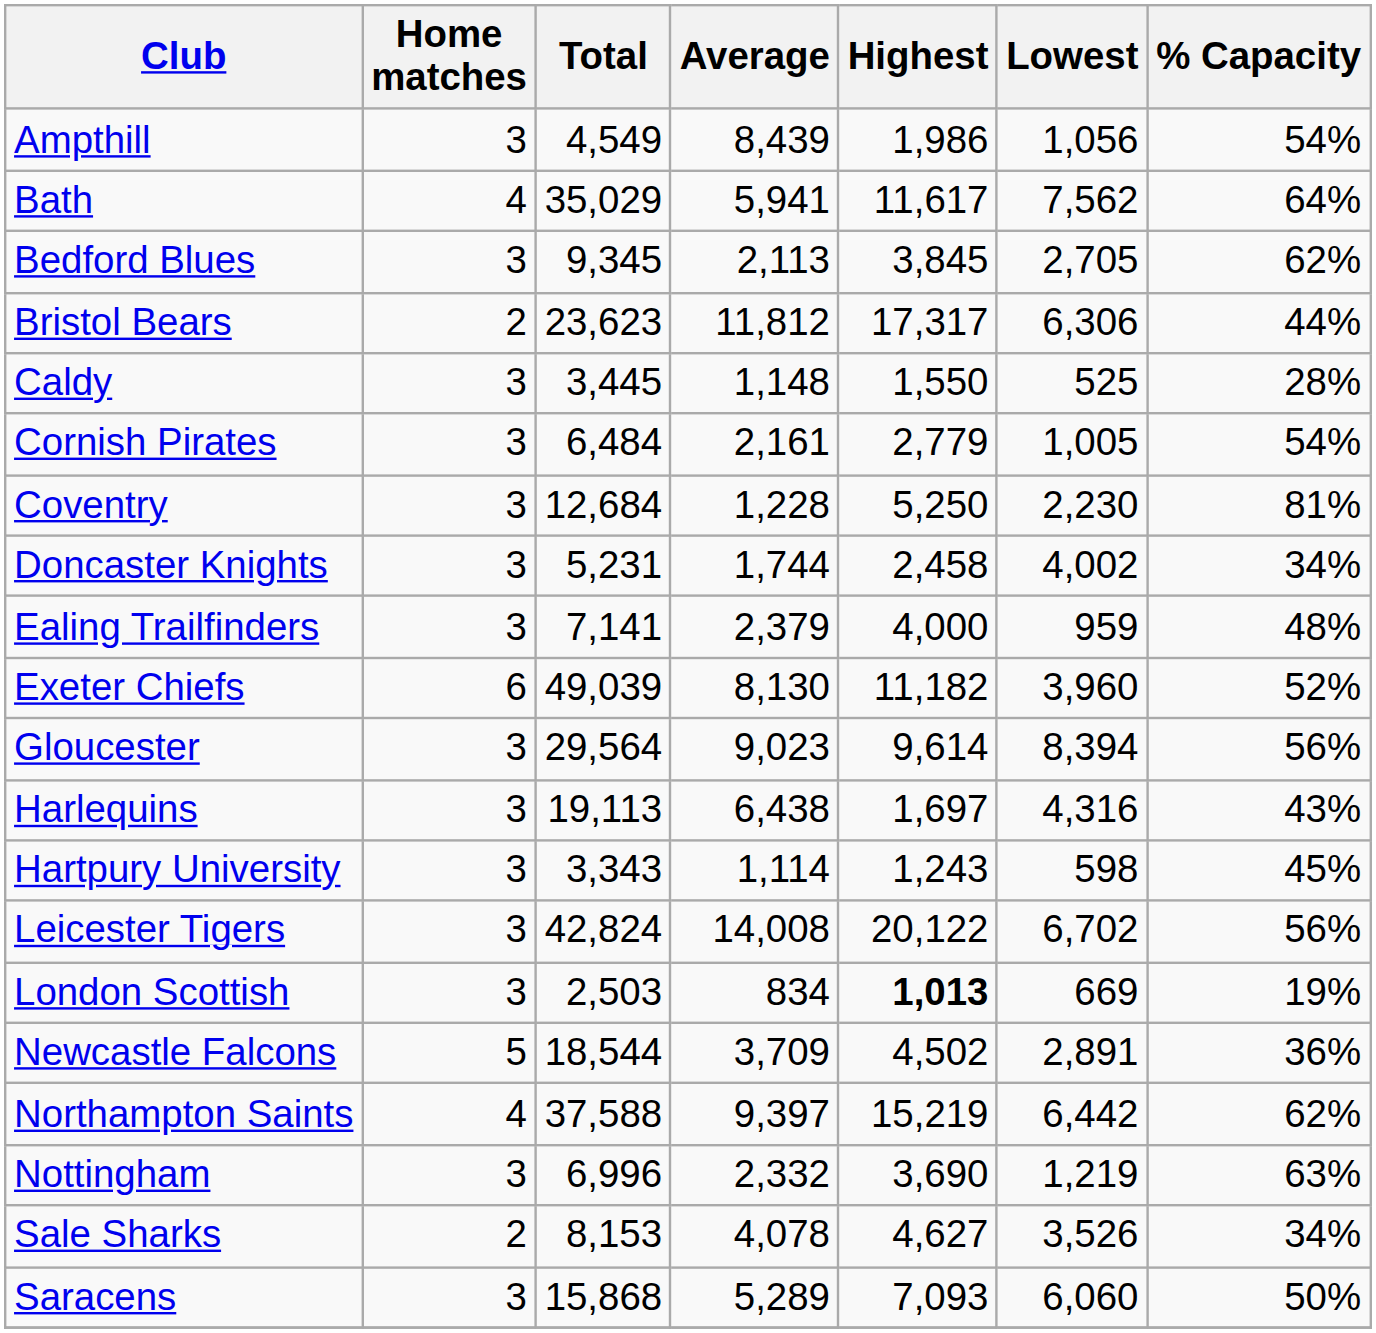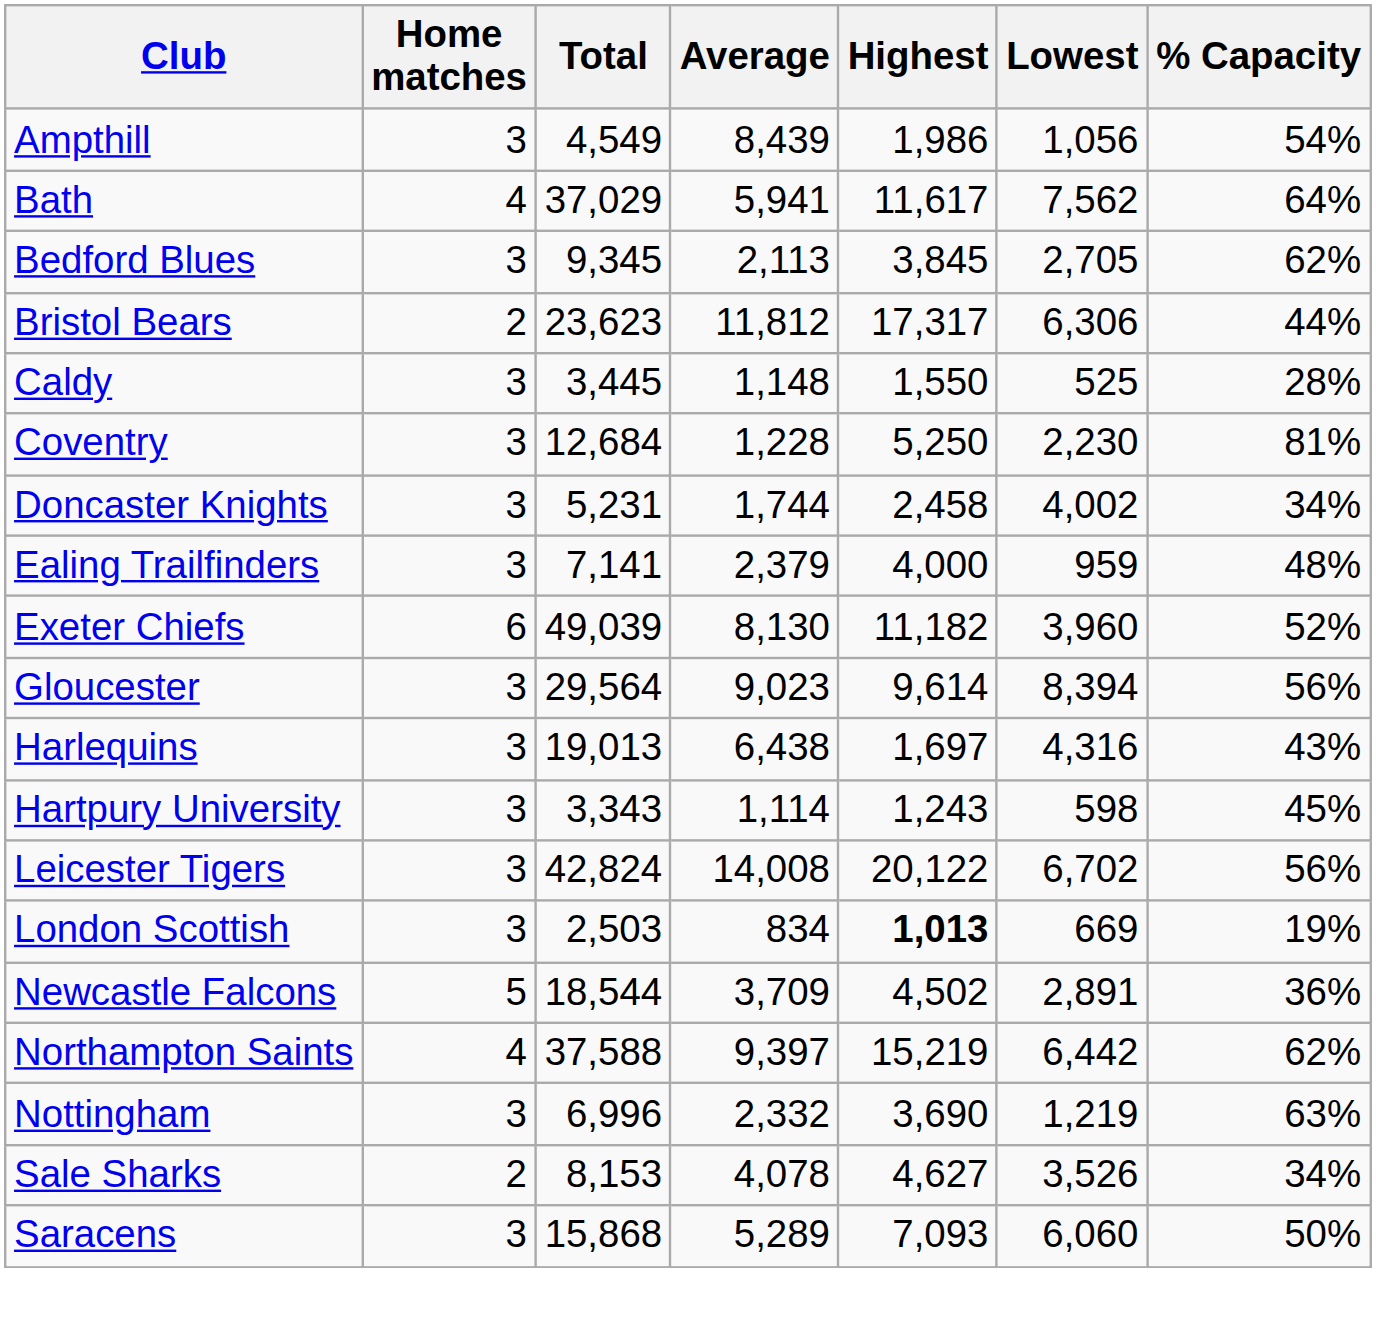 <table class="wikitable sortable" style="text-align:right">
 <tr>
 <th><a href='#'>Club</a></th>
 <th>Home<br>matches</th>
 <th>Total</th>
 <th>Average</th>
 <th>Highest</th>
 <th>Lowest</th>
 <th>% Capacity</th>
 </tr>
 <tr>
 <td style="text-align:left"><a href='#'>Ampthill</a></td>
 <td>3</td>
 <td>4,549</td>
 <td>8,439</td>
 <td>1,986</td>
 <td>1,056</td>
 <td>54%</td>
 </tr>
 <tr>
 <td style="text-align:left"><a href='#'>Bath</a></td>
 <td>4</td>
-<td>35,029</td>
+<td>37,029</td>
 <td>5,941</td>
 <td>11,617</td>
 <td>7,562</td>
 <td>64%</td>
 </tr>
 <tr>
 <td style="text-align:left"><a href='#'>Bedford Blues</a></td>
 <td>3</td>
 <td>9,345</td>
 <td>2,113</td>
 <td>3,845</td>
 <td>2,705</td>
 <td>62%</td>
 </tr>
 <tr>
 <td style="text-align:left"><a href='#'>Bristol Bears</a></td>
 <td>2</td>
 <td>23,623</td>
 <td>11,812</td>
 <td>17,317</td>
 <td>6,306</td>
 <td>44%</td>
 </tr>
 <tr>
 <td style="text-align:left"><a href='#'>Caldy</a></td>
 <td>3</td>
 <td>3,445</td>
 <td>1,148</td>
 <td>1,550</td>
 <td>525</td>
 <td>28%</td>
-</tr>
-<tr>
-<td style="text-align:left"><a href='#'>Cornish Pirates</a></td>
-<td>3</td>
-<td>6,484</td>
-<td>2,161</td>
-<td>2,779</td>
-<td>1,005</td>
-<td>54%</td>
 </tr>
 <tr>
 <td style="text-align:left"><a href='#'>Coventry</a></td>
 <td>3</td>
 <td>12,684</td>
 <td>1,228</td>
 <td>5,250</td>
 <td>2,230</td>
 <td>81%</td>
 </tr>
 <tr>
 <td style="text-align:left"><a href='#'>Doncaster Knights</a></td>
 <td>3</td>
 <td>5,231</td>
 <td>1,744</td>
 <td>2,458</td>
 <td>4,002</td>
 <td>34%</td>
 </tr>
 <tr>
 <td style="text-align:left"><a href='#'>Ealing Trailfinders</a></td>
 <td>3</td>
 <td>7,141</td>
 <td>2,379</td>
 <td>4,000</td>
 <td>959</td>
 <td>48%</td>
 </tr>
 <tr>
 <td style="text-align:left"><a href='#'>Exeter Chiefs</a></td>
 <td>6</td>
 <td>49,039</td>
 <td>8,130</td>
 <td>11,182</td>
 <td>3,960</td>
 <td>52%</td>
 </tr>
 <tr>
 <td style="text-align:left"><a href='#'>Gloucester</a></td>
 <td>3</td>
 <td>29,564</td>
 <td>9,023</td>
 <td>9,614</td>
 <td>8,394</td>
 <td>56%</td>
 </tr>
 <tr>
 <td style="text-align:left"><a href='#'>Harlequins</a></td>
 <td>3</td>
-<td>19,113</td>
+<td>19,013</td>
 <td>6,438</td>
 <td>1,697</td>
 <td>4,316</td>
 <td>43%</td>
 </tr>
 <tr>
 <td style="text-align:left"><a href='#'>Hartpury University</a></td>
 <td>3</td>
 <td>3,343</td>
 <td>1,114</td>
 <td>1,243</td>
 <td>598</td>
 <td>45%</td>
 </tr>
 <tr>
 <td style="text-align:left"><a href='#'>Leicester Tigers</a></td>
 <td>3</td>
 <td>42,824</td>
 <td>14,008</td>
 <td>20,122</td>
 <td>6,702</td>
 <td>56%</td>
 </tr>
 <tr>
 <td style="text-align:left"><a href='#'>London Scottish</a></td>
 <td>3</td>
 <td>2,503</td>
 <td>834</td>
 <td><strong>1,013</strong></td>
 <td>669</td>
 <td>19%</td>
 </tr>
 <tr>
 <td style="text-align:left"><a href='#'>Newcastle Falcons</a></td>
 <td>5</td>
 <td>18,544</td>
 <td>3,709</td>
 <td>4,502</td>
 <td>2,891</td>
 <td>36%</td>
 </tr>
 <tr>
 <td style="text-align:left"><a href='#'>Northampton Saints</a></td>
 <td>4</td>
 <td>37,588</td>
 <td>9,397</td>
 <td>15,219</td>
 <td>6,442</td>
 <td>62%</td>
 </tr>
 <tr>
 <td style="text-align:left"><a href='#'>Nottingham</a></td>
 <td>3</td>
 <td>6,996</td>
 <td>2,332</td>
 <td>3,690</td>
 <td>1,219</td>
 <td>63%</td>
 </tr>
 <tr>
 <td style="text-align:left"><a href='#'>Sale Sharks</a></td>
 <td>2</td>
 <td>8,153</td>
 <td>4,078</td>
 <td>4,627</td>
 <td>3,526</td>
 <td>34%</td>
 </tr>
 <tr>
 <td style="text-align:left"><a href='#'>Saracens</a></td>
 <td>3</td>
 <td>15,868</td>
 <td>5,289</td>
 <td>7,093</td>
 <td>6,060</td>
 <td>50%</td>
 </tr>
 <tr>
 </tr>
 </table>
